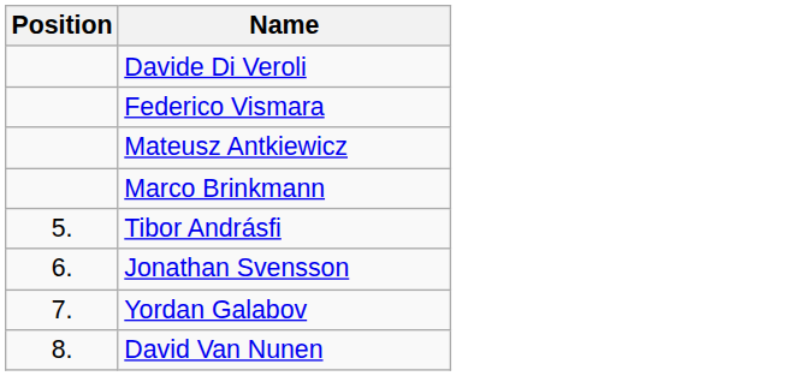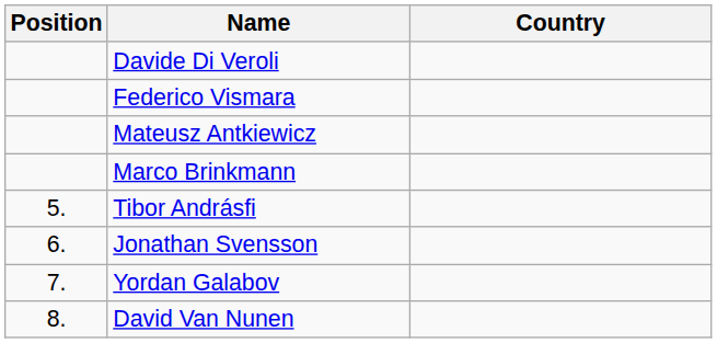 <table class="wikitable">
 <tr>
 <th width="20">Position</th>
 <th width="200">Name</th>
+<th width="200">Country</th>
 </tr>
 <tr>
 <td align=center></td>
 <td><a href='#'>Davide Di Veroli</a></td>
+<td></td>
 </tr>
 <tr>
 <td align=center></td>
 <td><a href='#'>Federico Vismara</a></td>
+<td></td>
 </tr>
 <tr>
 <td align=center></td>
 <td><a href='#'>Mateusz Antkiewicz</a></td>
+<td></td>
 </tr>
 <tr>
 <td align=center></td>
 <td><a href='#'>Marco Brinkmann</a></td>
+<td></td>
 </tr>
 <tr>
 <td align=center>5.</td>
 <td><a href='#'>Tibor Andrásfi</a></td>
+<td></td>
 </tr>
 <tr>
 <td align=center>6.</td>
 <td><a href='#'>Jonathan Svensson</a></td>
+<td></td>
 </tr>
 <tr>
 <td align=center>7.</td>
 <td><a href='#'>Yordan Galabov</a></td>
+<td></td>
 </tr>
 <tr>
 <td align=center>8.</td>
 <td><a href='#'>David Van Nunen</a></td>
+<td></td>
 </tr>
 </table>
